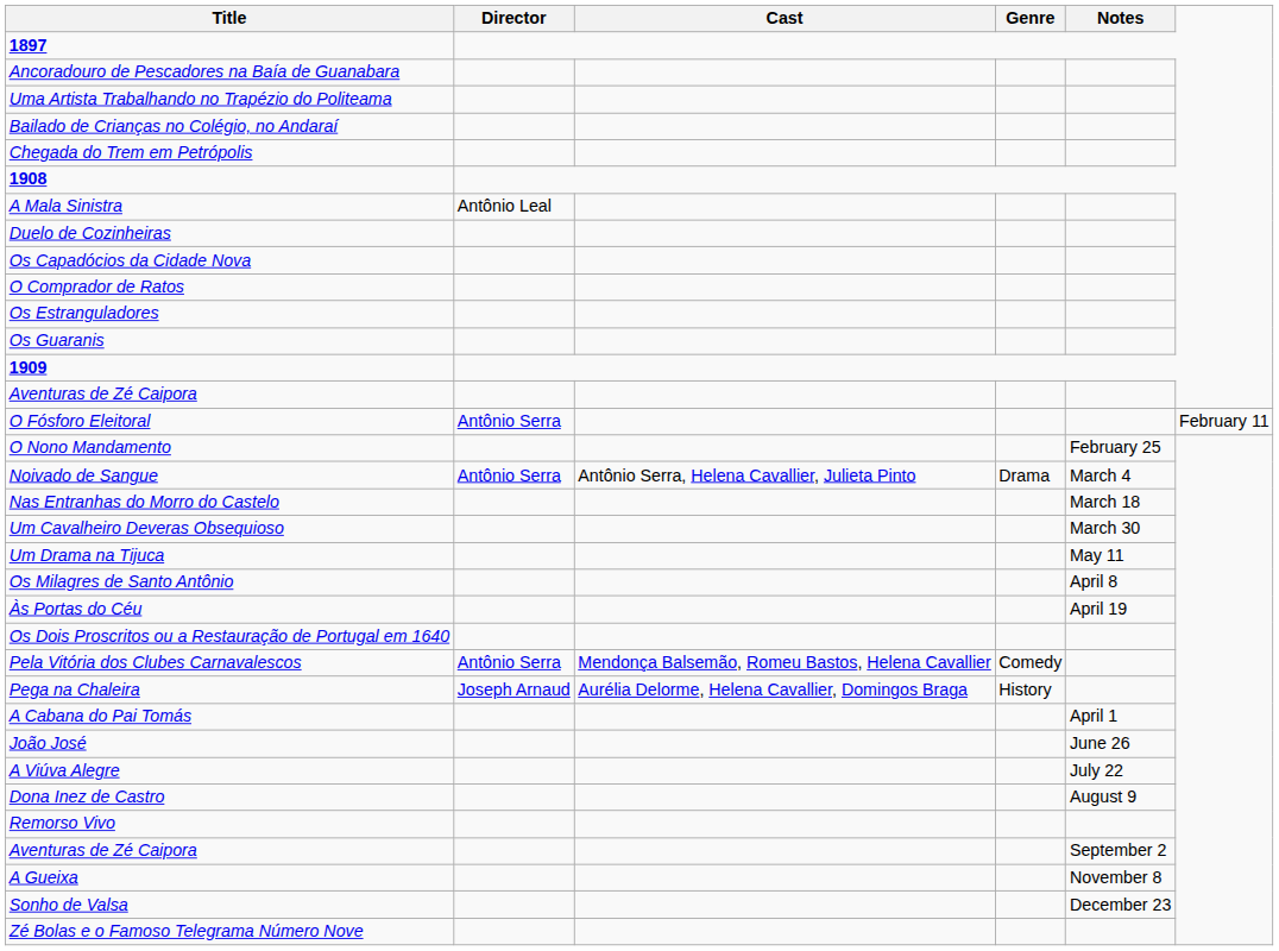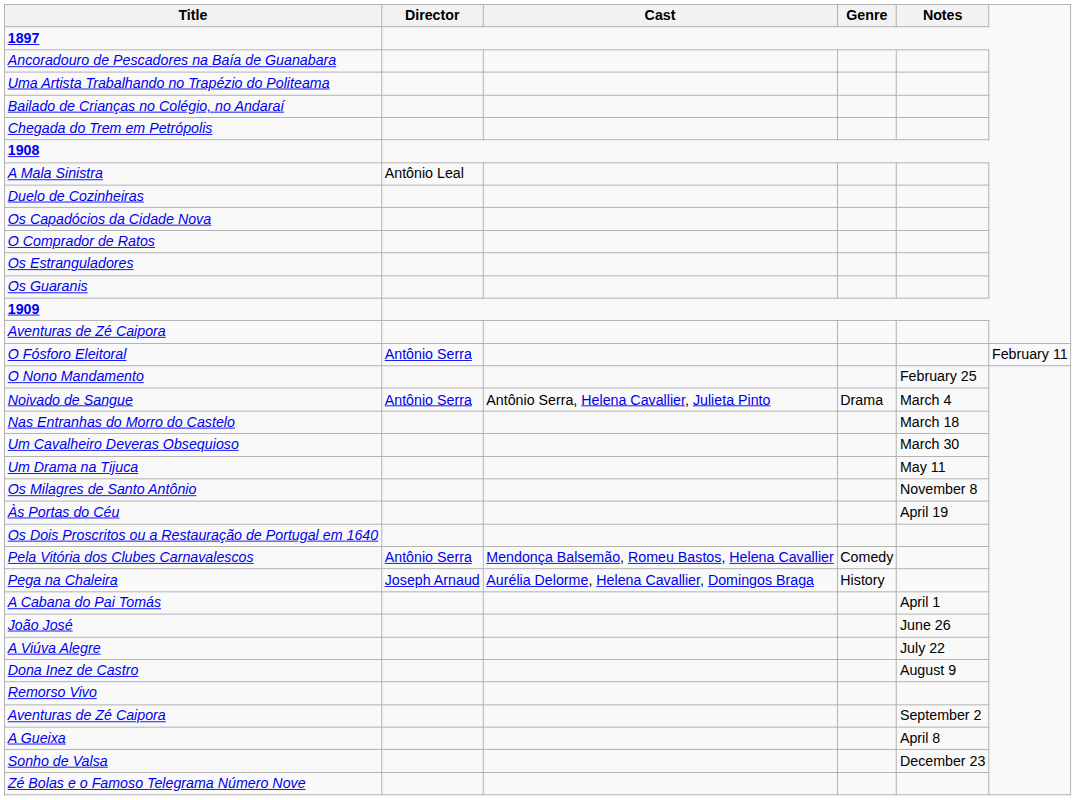 <table class="wikitable">
 <tr>
 <th>Title</th>
 <th>Director</th>
 <th>Cast</th>
 <th>Genre</th>
 <th>Notes</th>
 </tr>
 <tr>
 <td><strong><a href='#'>1897</a></strong></td>
 </tr>
 <tr>
 <td><em><a href='#'>Ancoradouro de Pescadores na Baía de Guanabara</a></em></td>
 <td></td>
 <td></td>
 <td></td>
 <td></td>
 </tr>
 <tr>
 <td><em><a href='#'>Uma Artista Trabalhando no Trapézio do Politeama</a></em></td>
 <td></td>
 <td></td>
 <td></td>
 <td></td>
 </tr>
 <tr>
 <td><em><a href='#'>Bailado de Crianças no Colégio, no Andaraí</a></em></td>
 <td></td>
 <td></td>
 <td></td>
 <td></td>
 </tr>
 <tr>
 <td><em><a href='#'>Chegada do Trem em Petrópolis</a></em></td>
 <td></td>
 <td></td>
 <td></td>
 <td></td>
 </tr>
 <tr>
 <td><strong><a href='#'>1908</a></strong></td>
 </tr>
 <tr>
 <td><em><a href='#'>A Mala Sinistra</a></em></td>
 <td>Antônio Leal</td>
 <td></td>
 <td></td>
 <td></td>
 </tr>
 <tr>
 <td><em><a href='#'>Duelo de Cozinheiras</a></em></td>
 <td></td>
 <td></td>
 <td></td>
 <td></td>
 </tr>
 <tr>
 <td><em><a href='#'>Os Capadócios da Cidade Nova</a></em></td>
 <td></td>
 <td></td>
 <td></td>
 <td></td>
 </tr>
 <tr>
 <td><em><a href='#'>O Comprador de Ratos</a></em></td>
 <td></td>
 <td></td>
 <td></td>
 <td></td>
 </tr>
 <tr>
 <td><em><a href='#'>Os Estranguladores</a></em></td>
 <td></td>
 <td></td>
 <td></td>
 <td></td>
 </tr>
 <tr>
 <td><em><a href='#'>Os Guaranis</a></em></td>
 <td></td>
 <td></td>
 <td></td>
 <td></td>
 </tr>
 <tr>
 <td><strong><a href='#'>1909</a></strong></td>
 </tr>
 <tr>
 <td><em><a href='#'>Aventuras de Zé Caipora</a></em></td>
 <td></td>
 <td></td>
 <td></td>
 <td></td>
 </tr>
 <tr>
 <td><em><a href='#'>O Fósforo Eleitoral</a></em></td>
 <td><a href='#'>Antônio Serra</a></td>
 <td></td>
 <td></td>
 <td></td>
 <td>February 11</td>
 </tr>
 <tr>
 <td><em><a href='#'>O Nono Mandamento</a></em></td>
 <td></td>
 <td></td>
 <td></td>
 <td>February 25</td>
 </tr>
 <tr>
 <td><em><a href='#'>Noivado de Sangue</a></em></td>
 <td><a href='#'>Antônio Serra</a></td>
 <td>Antônio Serra, <a href='#'>Helena Cavallier</a>, <a href='#'>Julieta Pinto</a></td>
 <td>Drama</td>
 <td>March 4</td>
 </tr>
 <tr>
 <td><em><a href='#'>Nas Entranhas do Morro do Castelo</a></em></td>
 <td></td>
 <td></td>
 <td></td>
 <td>March 18</td>
 </tr>
 <tr>
 <td><em><a href='#'>Um Cavalheiro Deveras Obsequioso</a></em></td>
 <td></td>
 <td></td>
 <td></td>
 <td>March 30</td>
 </tr>
 <tr>
 <td><em><a href='#'>Um Drama na Tijuca</a></em></td>
 <td></td>
 <td></td>
 <td></td>
 <td>May 11</td>
 </tr>
 <tr>
 <td><em><a href='#'>Os Milagres de Santo Antônio</a></em></td>
 <td></td>
 <td></td>
 <td></td>
-<td>April 8</td>
+<td>November 8</td>
 </tr>
 <tr>
 <td><em><a href='#'>Às Portas do Céu</a></em></td>
 <td></td>
 <td></td>
 <td></td>
 <td>April 19</td>
 </tr>
 <tr>
 <td><em><a href='#'>Os Dois Proscritos ou a Restauração de Portugal em 1640</a></em></td>
 <td></td>
 <td></td>
 <td></td>
 <td></td>
 </tr>
 <tr>
 <td><em><a href='#'>Pela Vitória dos Clubes Carnavalescos</a></em></td>
 <td><a href='#'>Antônio Serra</a></td>
 <td><a href='#'>Mendonça Balsemão</a>, <a href='#'>Romeu Bastos</a>, <a href='#'>Helena Cavallier</a></td>
 <td>Comedy</td>
 <td></td>
 </tr>
 <tr>
 <td><em><a href='#'>Pega na Chaleira</a></em></td>
 <td><a href='#'>Joseph Arnaud</a></td>
 <td><a href='#'>Aurélia Delorme</a>, <a href='#'>Helena Cavallier</a>, <a href='#'>Domingos Braga</a></td>
 <td>History</td>
 <td></td>
 </tr>
 <tr>
 <td><em><a href='#'>A Cabana do Pai Tomás</a></em></td>
 <td></td>
 <td></td>
 <td></td>
 <td>April 1</td>
 </tr>
 <tr>
 <td><em><a href='#'>João José</a></em></td>
 <td></td>
 <td></td>
 <td></td>
 <td>June 26</td>
 </tr>
 <tr>
 <td><em><a href='#'>A Viúva Alegre</a></em></td>
 <td></td>
 <td></td>
 <td></td>
 <td>July 22</td>
 </tr>
 <tr>
 <td><em><a href='#'>Dona Inez de Castro</a></em></td>
 <td></td>
 <td></td>
 <td></td>
 <td>August 9</td>
 </tr>
 <tr>
 <td><em><a href='#'>Remorso Vivo</a></em></td>
 <td></td>
 <td></td>
 <td></td>
 <td></td>
 </tr>
 <tr>
 <td><em><a href='#'>Aventuras de Zé Caipora</a></em></td>
 <td></td>
 <td></td>
 <td></td>
 <td>September 2</td>
 </tr>
 <tr>
 <td><em><a href='#'>A Gueixa</a></em></td>
 <td></td>
 <td></td>
 <td></td>
-<td>November 8</td>
+<td>April 8</td>
 </tr>
 <tr>
 <td><em><a href='#'>Sonho de Valsa</a></em></td>
 <td></td>
 <td></td>
 <td></td>
 <td>December 23</td>
 </tr>
 <tr>
 <td><em><a href='#'>Zé Bolas e o Famoso Telegrama Número Nove</a></em></td>
 <td></td>
 <td></td>
 <td></td>
 <td></td>
 </tr>
 </table>
